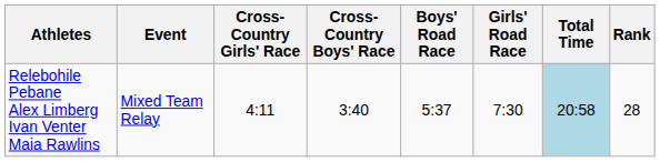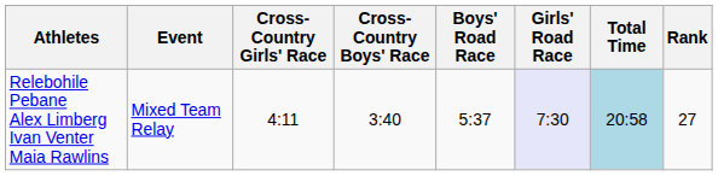 <table class="wikitable" style="font-size:90%;">
 <tr>
 <th>Athletes</th>
 <th>Event</th>
 <th>Cross-Country<br>Girls' Race</th>
 <th>Cross-Country<br>Boys' Race</th>
 <th>Boys' Road<br>Race</th>
 <th>Girls' Road<br>Race</th>
 <th>Total Time</th>
 <th>Rank</th>
 </tr>
 <tr align=center>
 <td align=left><a href='#'>Relebohile Pebane</a><br><a href='#'>Alex Limberg</a><br><a href='#'>Ivan Venter</a><br><a href='#'>Maia Rawlins</a></td>
 <td align=left><a href='#'>Mixed Team Relay</a></td>
 <td>4:11</td>
 <td>3:40</td>
 <td>5:37</td>
-<td>7:30</td>
+<td style="background: lavender;">7:30</td>
 <td style="background: lightblue;">20:58</td>
-<td>28</td>
+<td>27</td>
 </tr>
 </table>
